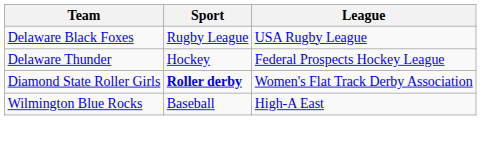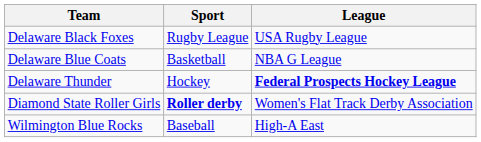 <table class="wikitable">
 <tr>
 <th>Team</th>
 <th>Sport</th>
 <th>League</th>
 </tr>
 <tr>
 <td><a href='#'>Delaware Black Foxes</a></td>
 <td><a href='#'>Rugby League</a></td>
 <td><a href='#'>USA Rugby League</a></td>
 </tr>
 <tr>
+<td><a href='#'>Delaware Blue Coats</a></td>
+<td><a href='#'>Basketball</a></td>
+<td><a href='#'>NBA G League</a></td>
+</tr>
+<tr>
 <td><a href='#'>Delaware Thunder</a></td>
 <td><a href='#'>Hockey</a></td>
-<td><a href='#'>Federal Prospects Hockey League</a></td>
+<td><strong><a href='#'>Federal Prospects Hockey League</a></strong></td>
 </tr>
 <tr>
 <td><a href='#'>Diamond State Roller Girls</a></td>
 <td><strong><a href='#'>Roller derby</a></strong></td>
 <td><a href='#'>Women's Flat Track Derby Association</a></td>
 </tr>
 <tr>
 <td><a href='#'>Wilmington Blue Rocks</a></td>
 <td><a href='#'>Baseball</a></td>
 <td><a href='#'>High-A East</a></td>
 </tr>
 </table>
